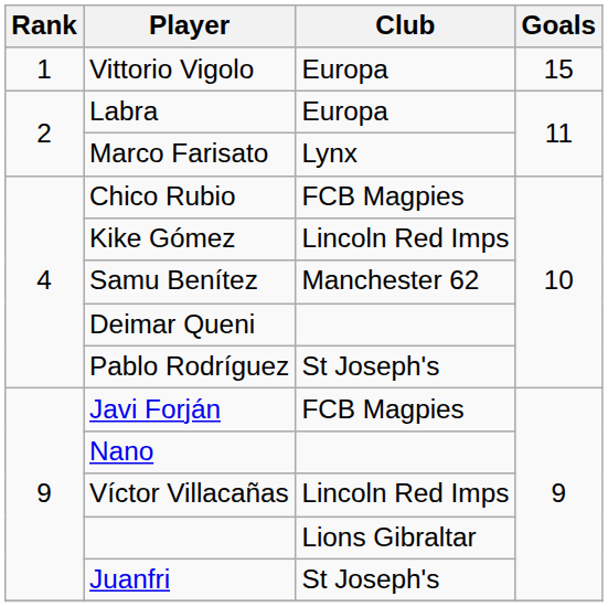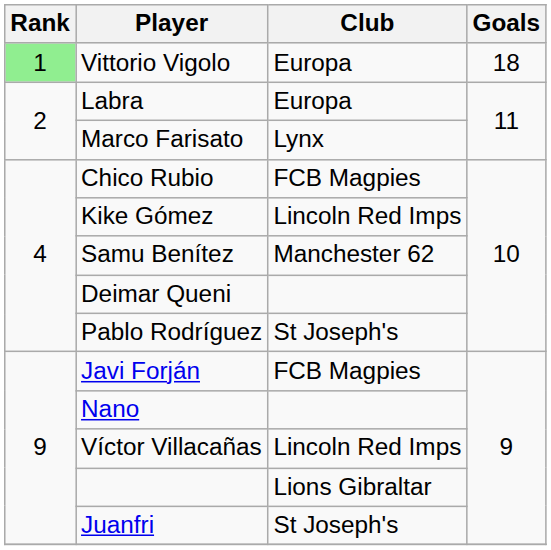 <table class="wikitable" style="text-align:center">
 <tr>
 <th>Rank</th>
 <th>Player</th>
 <th>Club</th>
 <th>Goals</th>
 </tr>
 <tr>
-<td rowspan=1>1</td>
+<td rowspan=1 style="background: lightgreen;">1</td>
 <td align="left"> Vittorio Vigolo</td>
 <td align="left">Europa</td>
-<td rowspan=1>15</td>
+<td rowspan=1>18</td>
 </tr>
 <tr>
 <td rowspan=2>2</td>
 <td align="left"> Labra</td>
 <td align="left">Europa</td>
 <td rowspan=2>11</td>
 </tr>
 <tr>
 <td align="left"> Marco Farisato</td>
 <td align="left">Lynx</td>
 </tr>
 <tr>
 <td rowspan=5>4</td>
 <td align="left"> Chico Rubio</td>
 <td align="left">FCB Magpies</td>
 <td rowspan=5>10</td>
 </tr>
 <tr>
 <td align="left"> Kike Gómez</td>
 <td align="left">Lincoln Red Imps</td>
 </tr>
 <tr>
 <td align="left"> Samu Benítez</td>
 <td align="left">Manchester 62</td>
 </tr>
 <tr>
 <td align="left"> Deimar Queni</td>
 <td align="left"></td>
 </tr>
 <tr>
 <td align="left"> Pablo Rodríguez</td>
 <td align="left">St Joseph's</td>
 </tr>
 <tr>
 <td rowspan=5>9</td>
 <td align="left"> <a href='#'>Javi Forján</a></td>
 <td align="left">FCB Magpies</td>
 <td rowspan=5>9</td>
 </tr>
 <tr>
 <td align="left"> <a href='#'>Nano</a></td>
 <td align="left"></td>
 </tr>
 <tr>
 <td align="left"> Víctor Villacañas</td>
 <td align="left">Lincoln Red Imps</td>
 </tr>
 <tr>
 <td align="left"></td>
 <td align="left">Lions Gibraltar</td>
 </tr>
 <tr>
 <td align="left"> <a href='#'>Juanfri</a></td>
 <td align="left">St Joseph's</td>
 </tr>
 <tr>
 </tr>
 </table>
